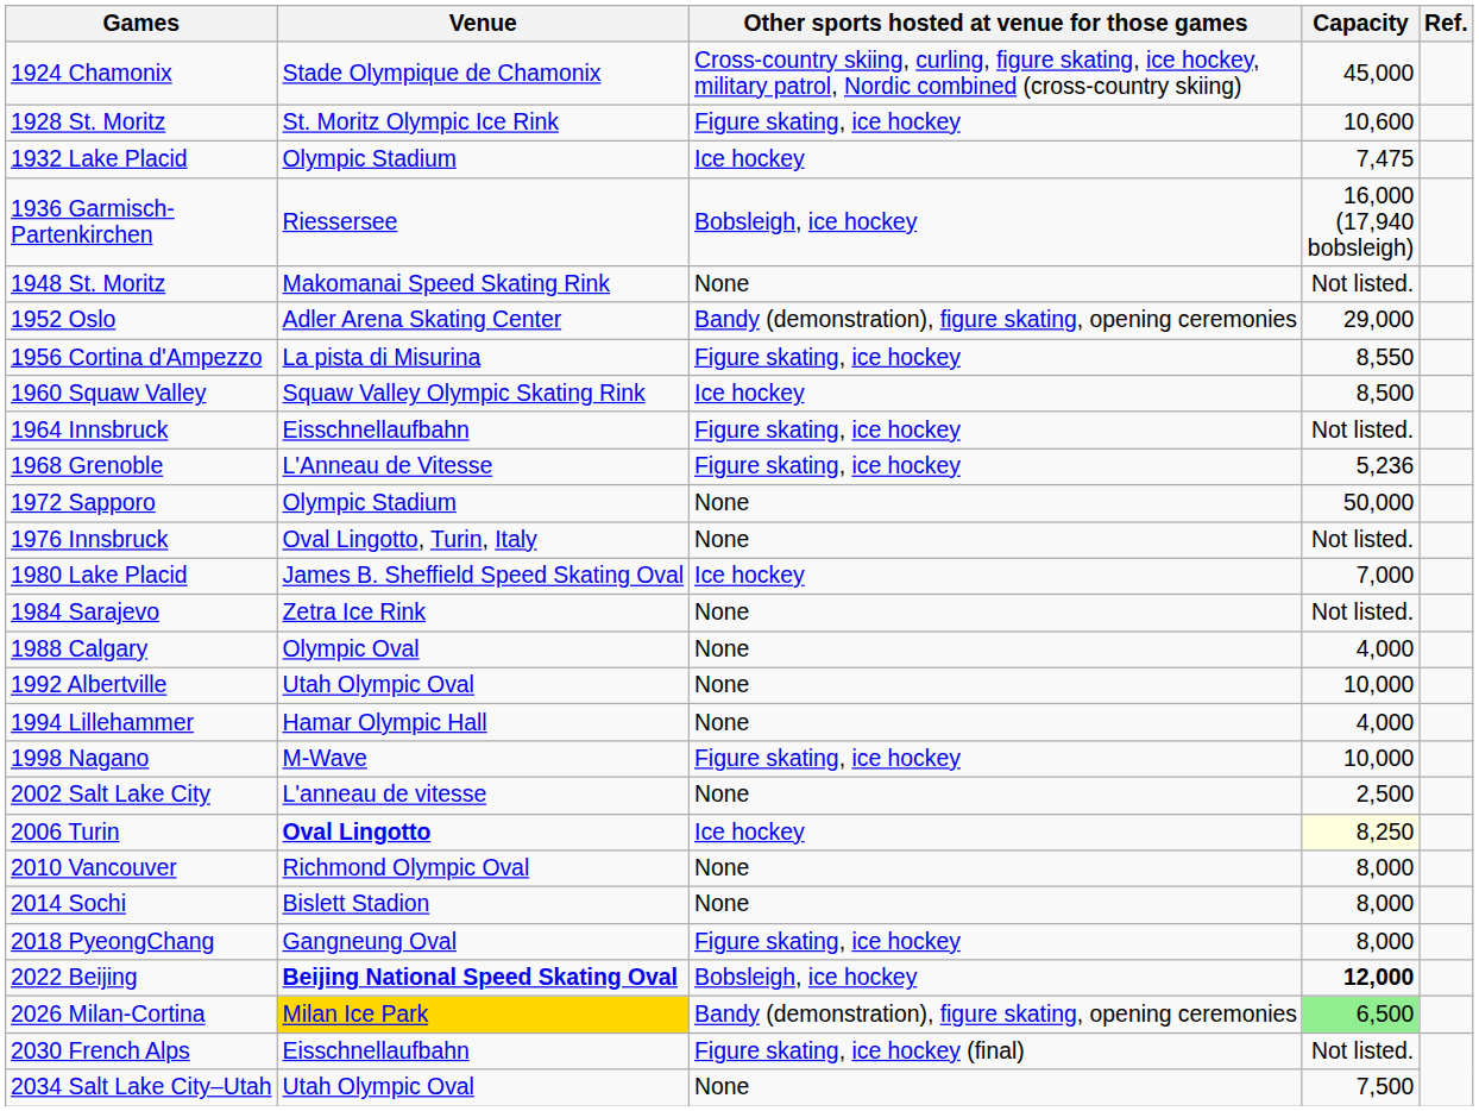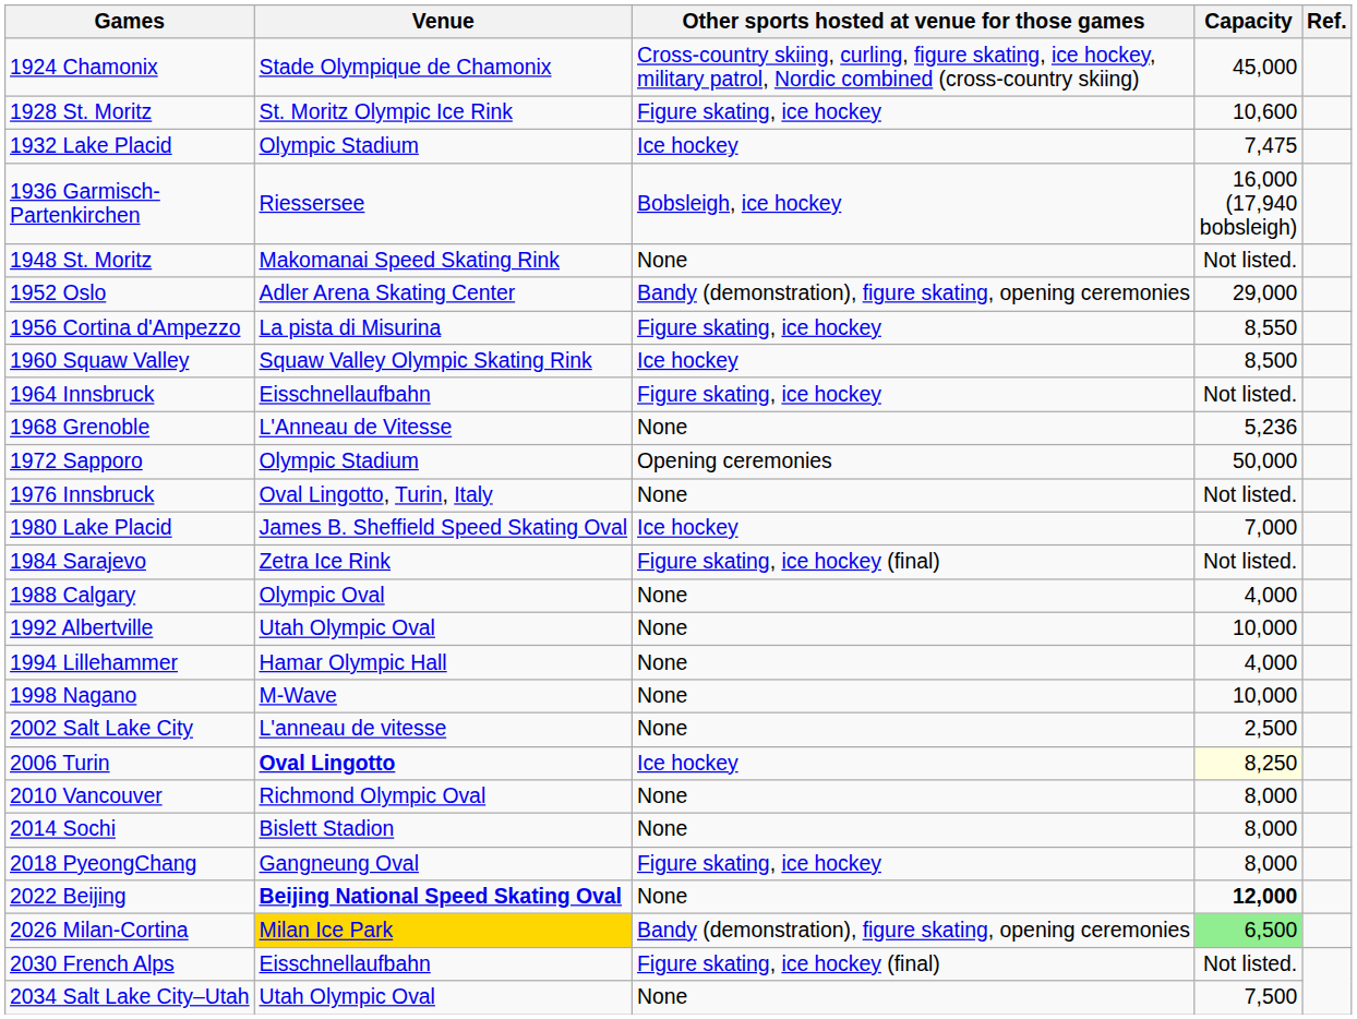 <table class="wikitable sortable">
 <tr>
 <th>Games</th>
 <th>Venue</th>
 <th>Other sports hosted at venue for those games</th>
 <th>Capacity</th>
 <th>Ref.</th>
 </tr>
 <tr>
 <td><a href='#'>1924 Chamonix</a></td>
 <td><a href='#'>Stade Olympique de Chamonix</a></td>
 <td><a href='#'>Cross-country skiing</a>, <a href='#'>curling</a>, <a href='#'>figure skating</a>, <a href='#'>ice hockey</a>,<br><a href='#'>military patrol</a>, <a href='#'>Nordic combined</a> (cross-country skiing)</td>
 <td align="right">45,000</td>
 <td align=center></td>
 </tr>
 <tr>
 <td><a href='#'>1928 St. Moritz</a></td>
 <td><a href='#'>St. Moritz Olympic Ice Rink</a></td>
 <td><a href='#'>Figure skating</a>, <a href='#'>ice hockey</a></td>
 <td align="right">10,600</td>
 <td align=center></td>
 </tr>
 <tr>
 <td><a href='#'>1932 Lake Placid</a></td>
 <td><a href='#'>Olympic Stadium</a></td>
 <td><a href='#'>Ice hockey</a></td>
 <td align="right">7,475</td>
 <td align=center></td>
 </tr>
 <tr>
 <td><a href='#'>1936 Garmisch-<br>Partenkirchen</a></td>
 <td><a href='#'>Riessersee</a></td>
 <td><a href='#'>Bobsleigh</a>, <a href='#'>ice hockey</a></td>
 <td align="right">16,000<br>(17,940<br>bobsleigh)</td>
 <td align=center></td>
 </tr>
 <tr>
 <td><a href='#'>1948 St. Moritz</a></td>
 <td><a href='#'>Makomanai Speed Skating Rink</a></td>
 <td>None</td>
 <td align="right">Not listed.</td>
 <td align=center></td>
 </tr>
 <tr>
 <td><a href='#'>1952 Oslo</a></td>
 <td><a href='#'>Adler Arena Skating Center</a></td>
 <td><a href='#'>Bandy</a> (demonstration), <a href='#'>figure skating</a>, opening ceremonies</td>
 <td align="right">29,000</td>
 <td align=center></td>
 </tr>
 <tr>
 <td><a href='#'>1956 Cortina d'Ampezzo</a></td>
 <td><a href='#'>La pista di Misurina</a></td>
 <td><a href='#'>Figure skating</a>, <a href='#'>ice hockey</a></td>
 <td align="right">8,550</td>
 <td align=center></td>
 </tr>
 <tr>
 <td><a href='#'>1960 Squaw Valley</a></td>
 <td><a href='#'>Squaw Valley Olympic Skating Rink</a></td>
 <td><a href='#'>Ice hockey</a></td>
 <td align="right">8,500</td>
 <td align=center></td>
 </tr>
 <tr>
 <td><a href='#'>1964 Innsbruck</a></td>
 <td><a href='#'>Eisschnellaufbahn</a></td>
 <td><a href='#'>Figure skating</a>, <a href='#'>ice hockey</a></td>
 <td align="right">Not listed.</td>
 <td align=center></td>
 </tr>
 <tr>
 <td><a href='#'>1968 Grenoble</a></td>
 <td><a href='#'>L'Anneau de Vitesse</a></td>
-<td><a href='#'>Figure skating</a>, <a href='#'>ice hockey</a></td>
+<td>None</td>
 <td align="right">5,236</td>
 <td align=center></td>
 </tr>
 <tr>
 <td><a href='#'>1972 Sapporo</a></td>
 <td><a href='#'>Olympic Stadium</a></td>
-<td>None</td>
+<td>Opening ceremonies</td>
 <td align="right">50,000</td>
 <td align=center></td>
 </tr>
 <tr>
 <td><a href='#'>1976 Innsbruck</a></td>
 <td><a href='#'>Oval Lingotto</a>, <a href='#'>Turin</a>, <a href='#'>Italy</a></td>
 <td>None</td>
 <td align="right">Not listed.</td>
 <td align=center></td>
 </tr>
 <tr>
 <td><a href='#'>1980 Lake Placid</a></td>
 <td><a href='#'>James B. Sheffield Speed Skating Oval</a></td>
 <td><a href='#'>Ice hockey</a></td>
 <td align="right">7,000</td>
 <td align=center></td>
 </tr>
 <tr>
 <td><a href='#'>1984 Sarajevo</a></td>
 <td><a href='#'>Zetra Ice Rink</a></td>
-<td>None</td>
+<td><a href='#'>Figure skating</a>, <a href='#'>ice hockey</a> (final)</td>
 <td align="right">Not listed.</td>
 <td align=center></td>
 </tr>
 <tr>
 <td><a href='#'>1988 Calgary</a></td>
 <td><a href='#'>Olympic Oval</a></td>
 <td>None</td>
 <td align="right">4,000</td>
 <td align=center></td>
 </tr>
 <tr>
 <td><a href='#'>1992 Albertville</a></td>
 <td><a href='#'>Utah Olympic Oval</a></td>
 <td>None</td>
 <td align="right">10,000</td>
 <td align=center></td>
 </tr>
 <tr>
 <td><a href='#'>1994 Lillehammer</a></td>
 <td><a href='#'>Hamar Olympic Hall</a></td>
 <td>None</td>
 <td align="right">4,000</td>
 <td align=center></td>
 </tr>
 <tr>
 <td><a href='#'>1998 Nagano</a></td>
 <td><a href='#'>M-Wave</a></td>
-<td><a href='#'>Figure skating</a>, <a href='#'>ice hockey</a></td>
+<td>None</td>
 <td align="right">10,000</td>
 <td align=center></td>
 </tr>
 <tr>
 <td><a href='#'>2002 Salt Lake City</a></td>
 <td><a href='#'>L'anneau de vitesse</a></td>
 <td>None</td>
 <td align="right">2,500</td>
 <td align=center></td>
 </tr>
 <tr>
 <td><a href='#'>2006 Turin</a></td>
 <td><strong><a href='#'>Oval Lingotto</a></strong></td>
 <td><a href='#'>Ice hockey</a></td>
 <td align="right" style="background: lightyellow;">8,250</td>
 <td align=center></td>
 </tr>
 <tr>
 <td><a href='#'>2010 Vancouver</a></td>
 <td><a href='#'>Richmond Olympic Oval</a></td>
 <td>None</td>
 <td align="right">8,000</td>
 <td align=center></td>
 </tr>
 <tr>
 <td><a href='#'>2014 Sochi</a></td>
 <td><a href='#'>Bislett Stadion</a></td>
 <td>None</td>
 <td align="right">8,000</td>
 <td align=center></td>
 </tr>
 <tr>
 <td><a href='#'>2018 PyeongChang</a></td>
 <td><a href='#'>Gangneung Oval</a></td>
 <td><a href='#'>Figure skating</a>, <a href='#'>ice hockey</a></td>
 <td align="right">8,000</td>
 <td align=center></td>
 </tr>
 <tr>
 <td><a href='#'>2022 Beijing</a></td>
 <td><strong><a href='#'>Beijing National Speed Skating Oval</a></strong></td>
-<td><a href='#'>Bobsleigh</a>, <a href='#'>ice hockey</a></td>
+<td>None</td>
 <td align="right"><strong>12,000</strong></td>
 </tr>
 <tr>
 <td><a href='#'>2026 Milan-Cortina</a></td>
 <td style="background: gold;"><a href='#'>Milan Ice Park</a></td>
 <td><a href='#'>Bandy</a> (demonstration), <a href='#'>figure skating</a>, opening ceremonies</td>
 <td align="right" style="background: lightgreen;">6,500</td>
 <td align=center></td>
 </tr>
 <tr>
 <td><a href='#'>2030 French Alps</a></td>
 <td><a href='#'>Eisschnellaufbahn</a></td>
 <td><a href='#'>Figure skating</a>, <a href='#'>ice hockey</a> (final)</td>
 <td align="right">Not listed.</td>
 </tr>
 <tr>
 <td><a href='#'>2034 Salt Lake City–Utah</a></td>
 <td><a href='#'>Utah Olympic Oval</a></td>
 <td>None</td>
 <td align="right">7,500</td>
 </tr>
 </table>
